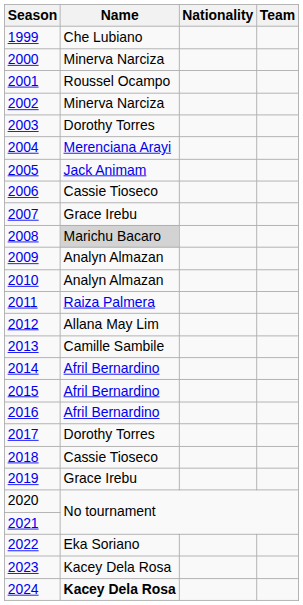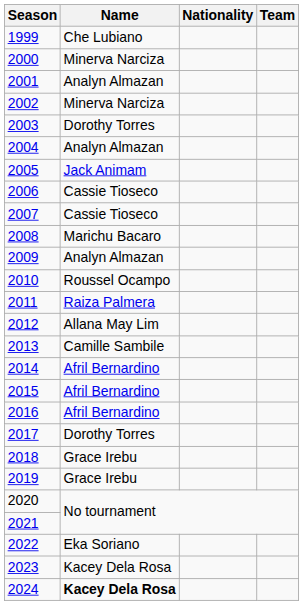 <table class="wikitable">
 <tr>
 <th>Season</th>
 <th>Name</th>
 <th>Nationality</th>
 <th>Team</th>
 </tr>
 <tr>
 <td><a href='#'>1999</a></td>
 <td>Che Lubiano</td>
 <td></td>
 <td></td>
 </tr>
 <tr>
 <td><a href='#'>2000</a></td>
 <td>Minerva Narciza</td>
 <td></td>
 <td></td>
 </tr>
 <tr>
 <td><a href='#'>2001</a></td>
-<td>Roussel Ocampo</td>
+<td>Analyn Almazan</td>
 <td></td>
 <td></td>
 </tr>
 <tr>
 <td><a href='#'>2002</a></td>
 <td>Minerva Narciza</td>
 <td></td>
 <td></td>
 </tr>
 <tr>
 <td><a href='#'>2003</a></td>
 <td>Dorothy Torres</td>
 <td></td>
 <td></td>
 </tr>
 <tr>
 <td><a href='#'>2004</a></td>
-<td><a href='#'>Merenciana Arayi</a></td>
+<td>Analyn Almazan</td>
 <td></td>
 <td></td>
 </tr>
 <tr>
 <td><a href='#'>2005</a></td>
 <td><a href='#'>Jack Animam</a></td>
 <td></td>
 <td></td>
 </tr>
 <tr>
 <td><a href='#'>2006</a></td>
 <td>Cassie Tioseco</td>
 <td></td>
 <td></td>
 </tr>
 <tr>
 <td><a href='#'>2007</a></td>
-<td>Grace Irebu</td>
+<td>Cassie Tioseco</td>
 <td></td>
 <td></td>
 </tr>
 <tr>
 <td><a href='#'>2008</a></td>
-<td style="background: lightgrey;">Marichu Bacaro</td>
+<td>Marichu Bacaro</td>
 <td></td>
 <td></td>
 </tr>
 <tr>
 <td><a href='#'>2009</a></td>
 <td>Analyn Almazan</td>
 <td></td>
 <td></td>
 </tr>
 <tr>
 <td><a href='#'>2010</a></td>
-<td>Analyn Almazan</td>
+<td>Roussel Ocampo</td>
 <td></td>
 <td></td>
 </tr>
 <tr>
 <td><a href='#'>2011</a></td>
 <td><a href='#'>Raiza Palmera</a></td>
 <td></td>
 <td></td>
 </tr>
 <tr>
 <td><a href='#'>2012</a></td>
 <td>Allana May Lim</td>
 <td></td>
 <td></td>
 </tr>
 <tr>
 <td><a href='#'>2013</a></td>
 <td>Camille Sambile</td>
 <td></td>
 <td></td>
 </tr>
 <tr>
 <td><a href='#'>2014</a></td>
 <td><a href='#'>Afril Bernardino</a></td>
 <td></td>
 <td></td>
 </tr>
 <tr>
 <td><a href='#'>2015</a></td>
 <td><a href='#'>Afril Bernardino</a></td>
 <td></td>
 <td></td>
 </tr>
 <tr>
 <td><a href='#'>2016</a></td>
 <td><a href='#'>Afril Bernardino</a></td>
 <td></td>
 <td></td>
 </tr>
 <tr>
 <td><a href='#'>2017</a></td>
 <td>Dorothy Torres</td>
 <td></td>
 <td></td>
 </tr>
 <tr>
 <td><a href='#'>2018</a></td>
-<td>Cassie Tioseco</td>
+<td>Grace Irebu</td>
 <td></td>
 <td></td>
 </tr>
 <tr>
 <td><a href='#'>2019</a></td>
 <td>Grace Irebu</td>
 <td></td>
 <td></td>
 </tr>
 <tr>
 <td>2020</td>
 <td colspan="3" rowspan="2">No tournament</td>
 </tr>
 <tr>
 <td><a href='#'>2021</a></td>
 </tr>
 <tr>
 <td><a href='#'>2022</a></td>
 <td>Eka Soriano</td>
 <td></td>
 <td></td>
 </tr>
 <tr>
 <td><a href='#'>2023</a></td>
 <td>Kacey Dela Rosa</td>
 <td></td>
 <td></td>
 </tr>
 <tr>
 <td><a href='#'>2024</a></td>
 <td><strong>Kacey Dela Rosa</strong></td>
 <td></td>
 <td></td>
 </tr>
 </table>
